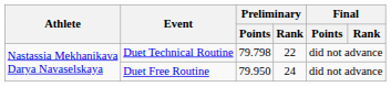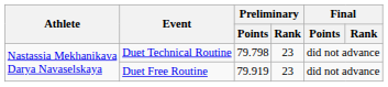 <table class=wikitable style="font-size:90%">
 <tr>
 <th rowspan="2">Athlete</th>
 <th rowspan="2">Event</th>
 <th colspan="2">Preliminary</th>
 <th colspan="2">Final</th>
 </tr>
 <tr>
 <th>Points</th>
 <th>Rank</th>
 <th>Points</th>
 <th>Rank</th>
 </tr>
 <tr>
 <td rowspan="2"><a href='#'>Nastassia Mekhanikava</a><br><a href='#'>Darya Navaselskaya</a></td>
 <td><a href='#'>Duet Technical Routine</a></td>
 <td align=center>79.798</td>
-<td align=center>22</td>
+<td align=center>23</td>
 <td align=center colspan=2>did not advance</td>
 </tr>
 <tr>
 <td><a href='#'>Duet Free Routine</a></td>
-<td align=center>79.950</td>
-<td align=center>24</td>
+<td align=center>79.919</td>
+<td align=center>23</td>
 <td align=center colspan=2>did not advance</td>
 </tr>
 </table>
